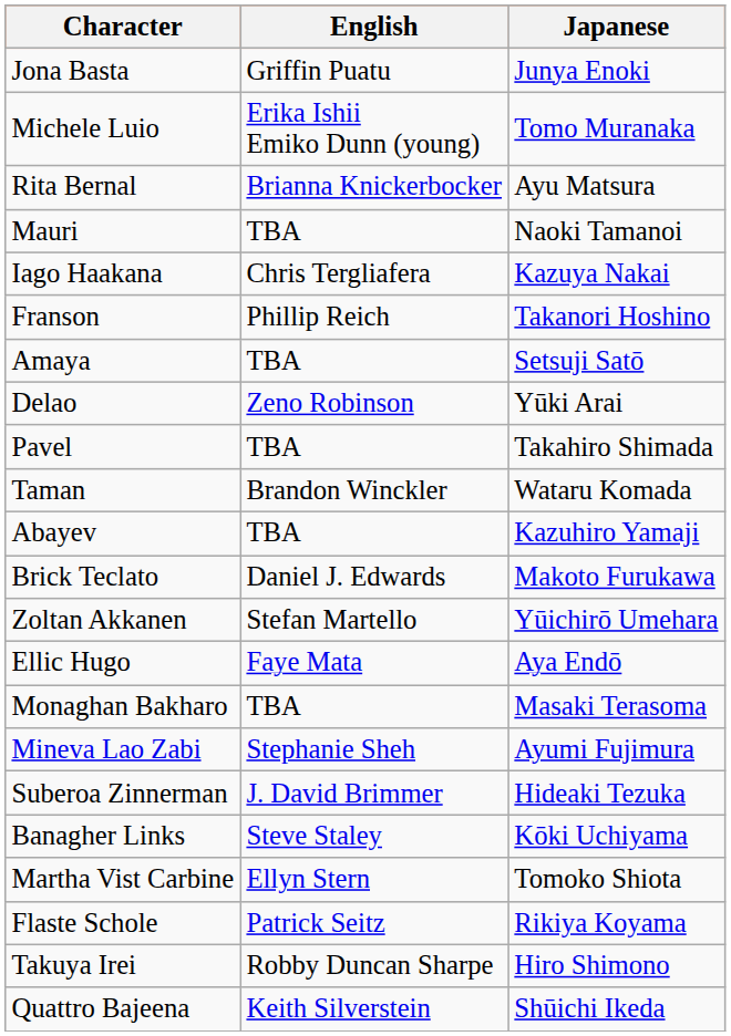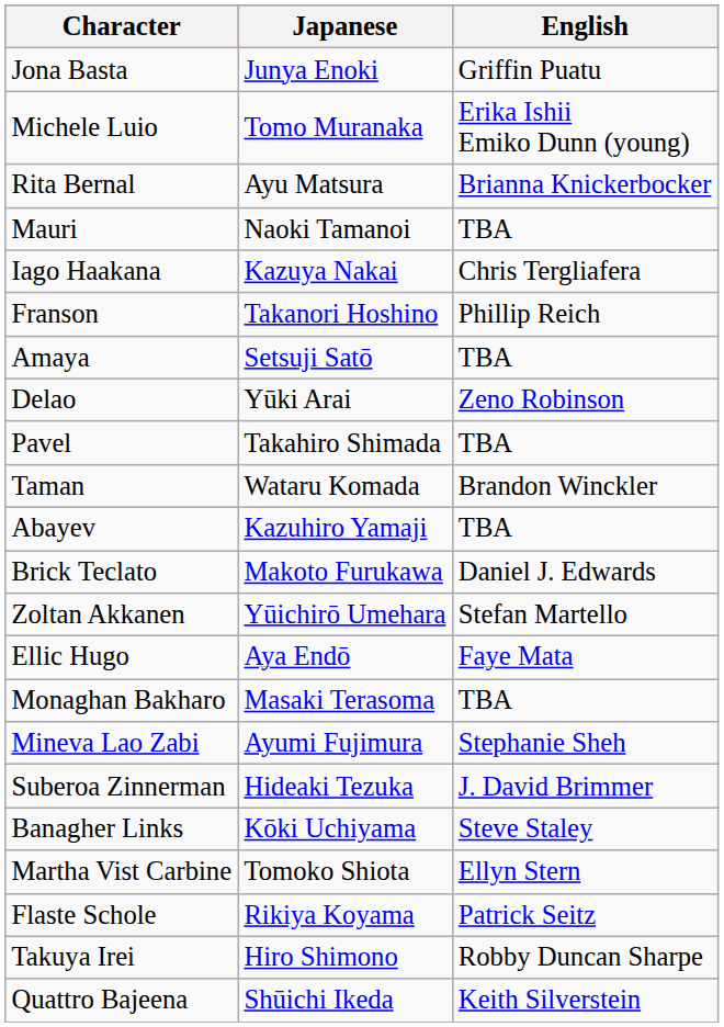 <table border="1" style="border-collapse: collapse;" class="wikitable">
 <tr style="background-color: rgb(255,85,0);">
 <th>Character</th>
+<th>Japanese</th>
 <th>English</th>
-<th>Japanese</th>
 </tr>
 <tr>
 <td>Jona Basta</td>
+<td><a href='#'>Junya Enoki</a></td>
 <td>Griffin Puatu</td>
-<td><a href='#'>Junya Enoki</a></td>
 </tr>
 <tr>
 <td>Michele Luio</td>
+<td><a href='#'>Tomo Muranaka</a></td>
 <td><a href='#'>Erika Ishii</a><br>Emiko Dunn (young)</td>
-<td><a href='#'>Tomo Muranaka</a></td>
 </tr>
 <tr>
 <td>Rita Bernal</td>
+<td>Ayu Matsura</td>
 <td><a href='#'>Brianna Knickerbocker</a></td>
-<td>Ayu Matsura</td>
 </tr>
 <tr>
 <td>Mauri</td>
+<td>Naoki Tamanoi</td>
 <td>TBA</td>
-<td>Naoki Tamanoi</td>
 </tr>
 <tr>
 <td>Iago Haakana</td>
+<td><a href='#'>Kazuya Nakai</a></td>
 <td>Chris Tergliafera</td>
-<td><a href='#'>Kazuya Nakai</a></td>
 </tr>
 <tr>
 <td>Franson</td>
+<td><a href='#'>Takanori Hoshino</a></td>
 <td>Phillip Reich</td>
-<td><a href='#'>Takanori Hoshino</a></td>
 </tr>
 <tr>
 <td>Amaya</td>
+<td><a href='#'>Setsuji Satō</a></td>
 <td>TBA</td>
-<td><a href='#'>Setsuji Satō</a></td>
 </tr>
 <tr>
 <td>Delao</td>
+<td>Yūki Arai</td>
 <td><a href='#'>Zeno Robinson</a></td>
-<td>Yūki Arai</td>
 </tr>
 <tr>
 <td>Pavel</td>
+<td>Takahiro Shimada</td>
 <td>TBA</td>
-<td>Takahiro Shimada</td>
 </tr>
 <tr>
 <td>Taman</td>
+<td>Wataru Komada</td>
 <td>Brandon Winckler</td>
-<td>Wataru Komada</td>
 </tr>
 <tr>
 <td>Abayev</td>
+<td><a href='#'>Kazuhiro Yamaji</a></td>
 <td>TBA</td>
-<td><a href='#'>Kazuhiro Yamaji</a></td>
 </tr>
 <tr>
 <td>Brick Teclato</td>
+<td><a href='#'>Makoto Furukawa</a></td>
 <td>Daniel J. Edwards</td>
-<td><a href='#'>Makoto Furukawa</a></td>
 </tr>
 <tr>
 <td>Zoltan Akkanen</td>
+<td><a href='#'>Yūichirō Umehara</a></td>
 <td>Stefan Martello</td>
-<td><a href='#'>Yūichirō Umehara</a></td>
 </tr>
 <tr>
 <td>Ellic Hugo</td>
+<td><a href='#'>Aya Endō</a></td>
 <td><a href='#'>Faye Mata</a></td>
-<td><a href='#'>Aya Endō</a></td>
 </tr>
 <tr>
 <td>Monaghan Bakharo</td>
+<td><a href='#'>Masaki Terasoma</a></td>
 <td>TBA</td>
-<td><a href='#'>Masaki Terasoma</a></td>
 </tr>
 <tr>
 <td><a href='#'>Mineva Lao Zabi</a></td>
+<td><a href='#'>Ayumi Fujimura</a></td>
 <td><a href='#'>Stephanie Sheh</a></td>
-<td><a href='#'>Ayumi Fujimura</a></td>
 </tr>
 <tr>
 <td>Suberoa Zinnerman</td>
+<td><a href='#'>Hideaki Tezuka</a></td>
 <td><a href='#'>J. David Brimmer</a></td>
-<td><a href='#'>Hideaki Tezuka</a></td>
 </tr>
 <tr>
 <td>Banagher Links</td>
+<td><a href='#'>Kōki Uchiyama</a></td>
 <td><a href='#'>Steve Staley</a></td>
-<td><a href='#'>Kōki Uchiyama</a></td>
 </tr>
 <tr>
 <td>Martha Vist Carbine</td>
+<td>Tomoko Shiota</td>
 <td><a href='#'>Ellyn Stern</a></td>
-<td>Tomoko Shiota</td>
 </tr>
 <tr>
 <td>Flaste Schole</td>
+<td><a href='#'>Rikiya Koyama</a></td>
 <td><a href='#'>Patrick Seitz</a></td>
-<td><a href='#'>Rikiya Koyama</a></td>
 </tr>
 <tr>
 <td>Takuya Irei</td>
+<td><a href='#'>Hiro Shimono</a></td>
 <td>Robby Duncan Sharpe</td>
-<td><a href='#'>Hiro Shimono</a></td>
 </tr>
 <tr>
 <td>Quattro Bajeena</td>
+<td><a href='#'>Shūichi Ikeda</a></td>
 <td><a href='#'>Keith Silverstein</a></td>
-<td><a href='#'>Shūichi Ikeda</a></td>
 </tr>
 </table>
